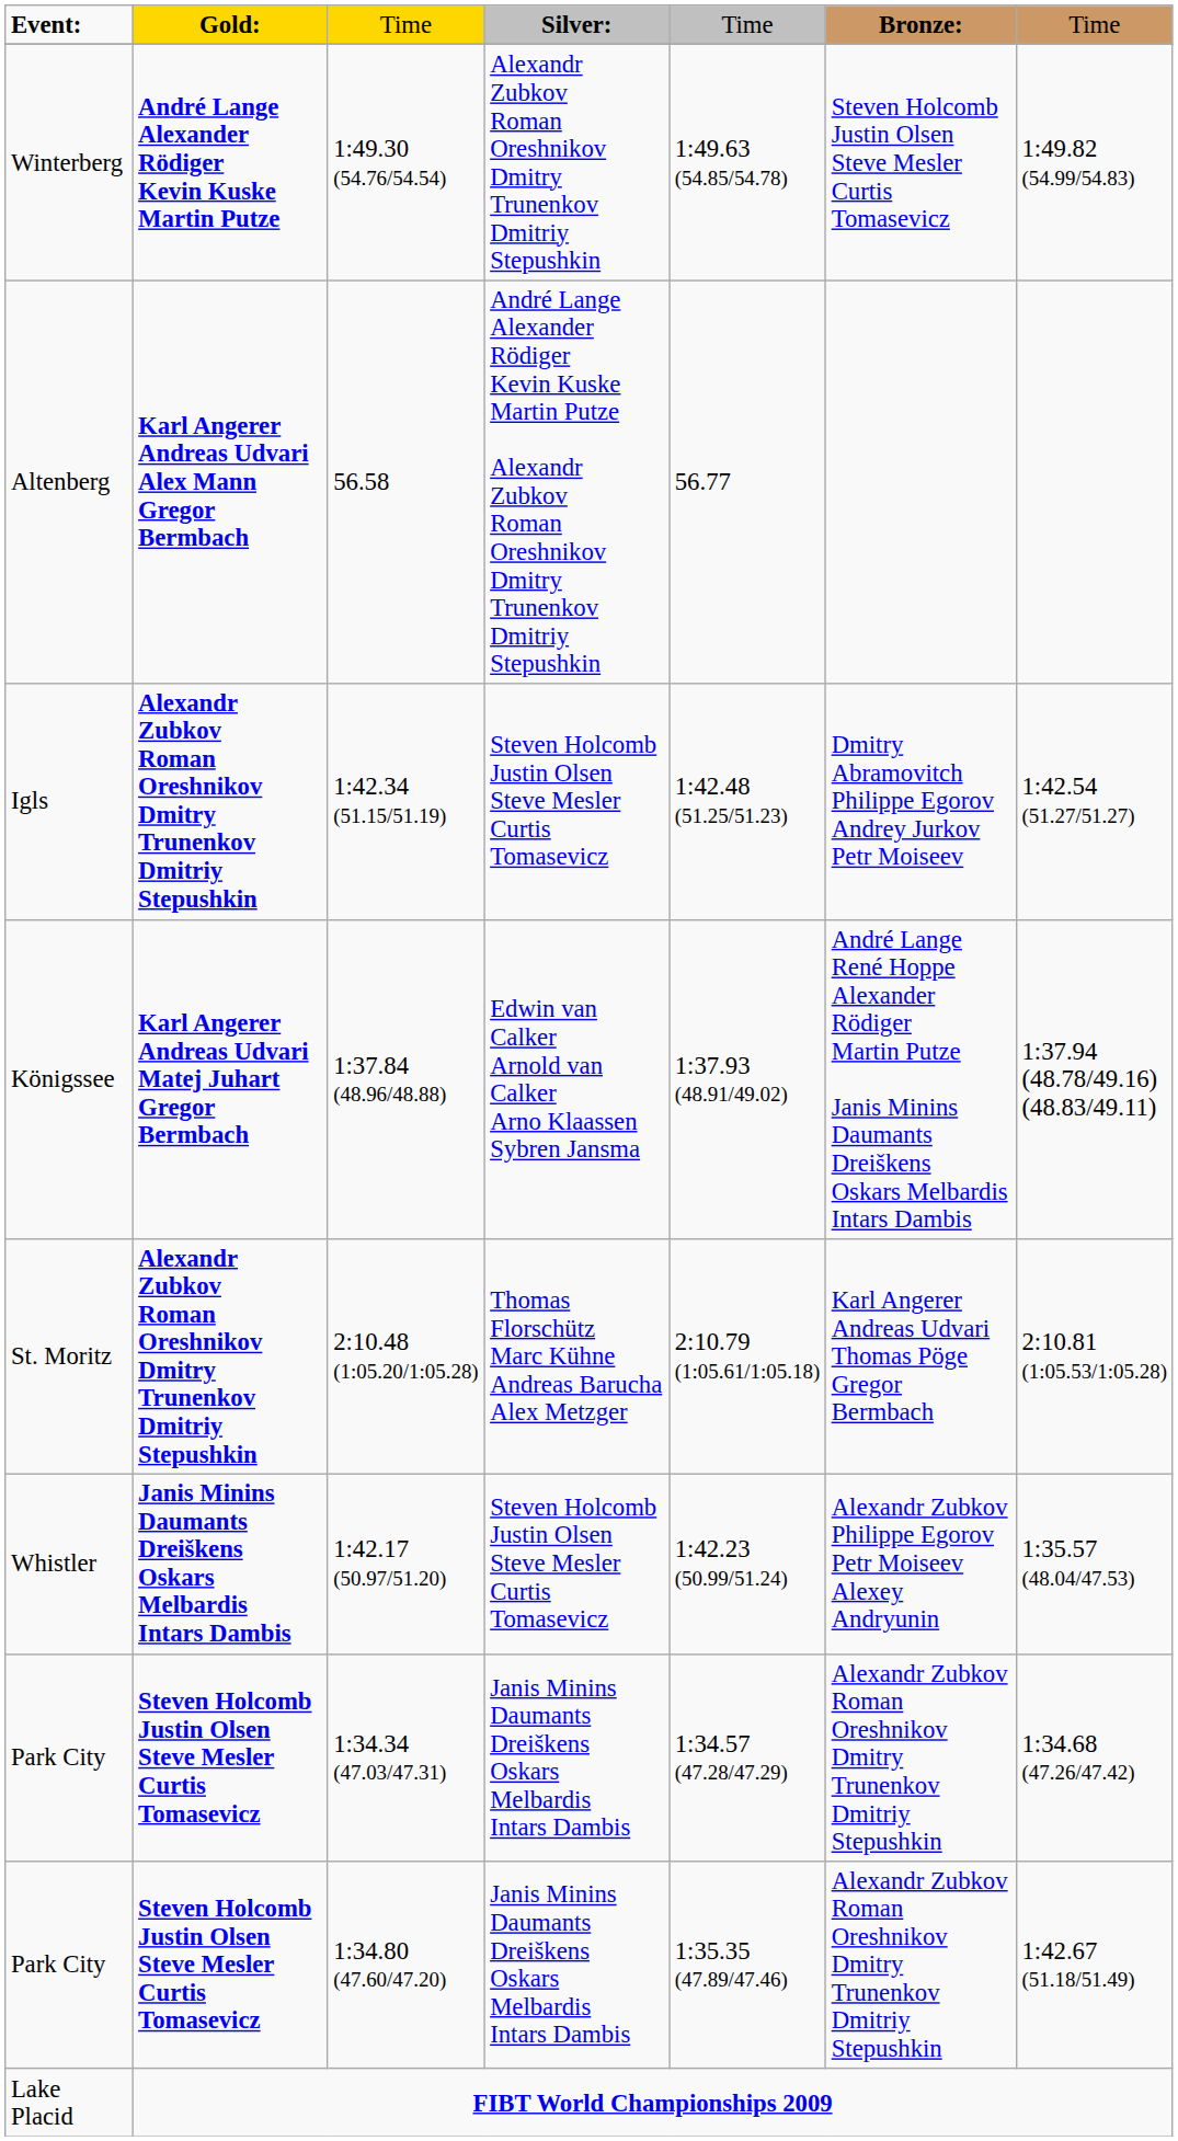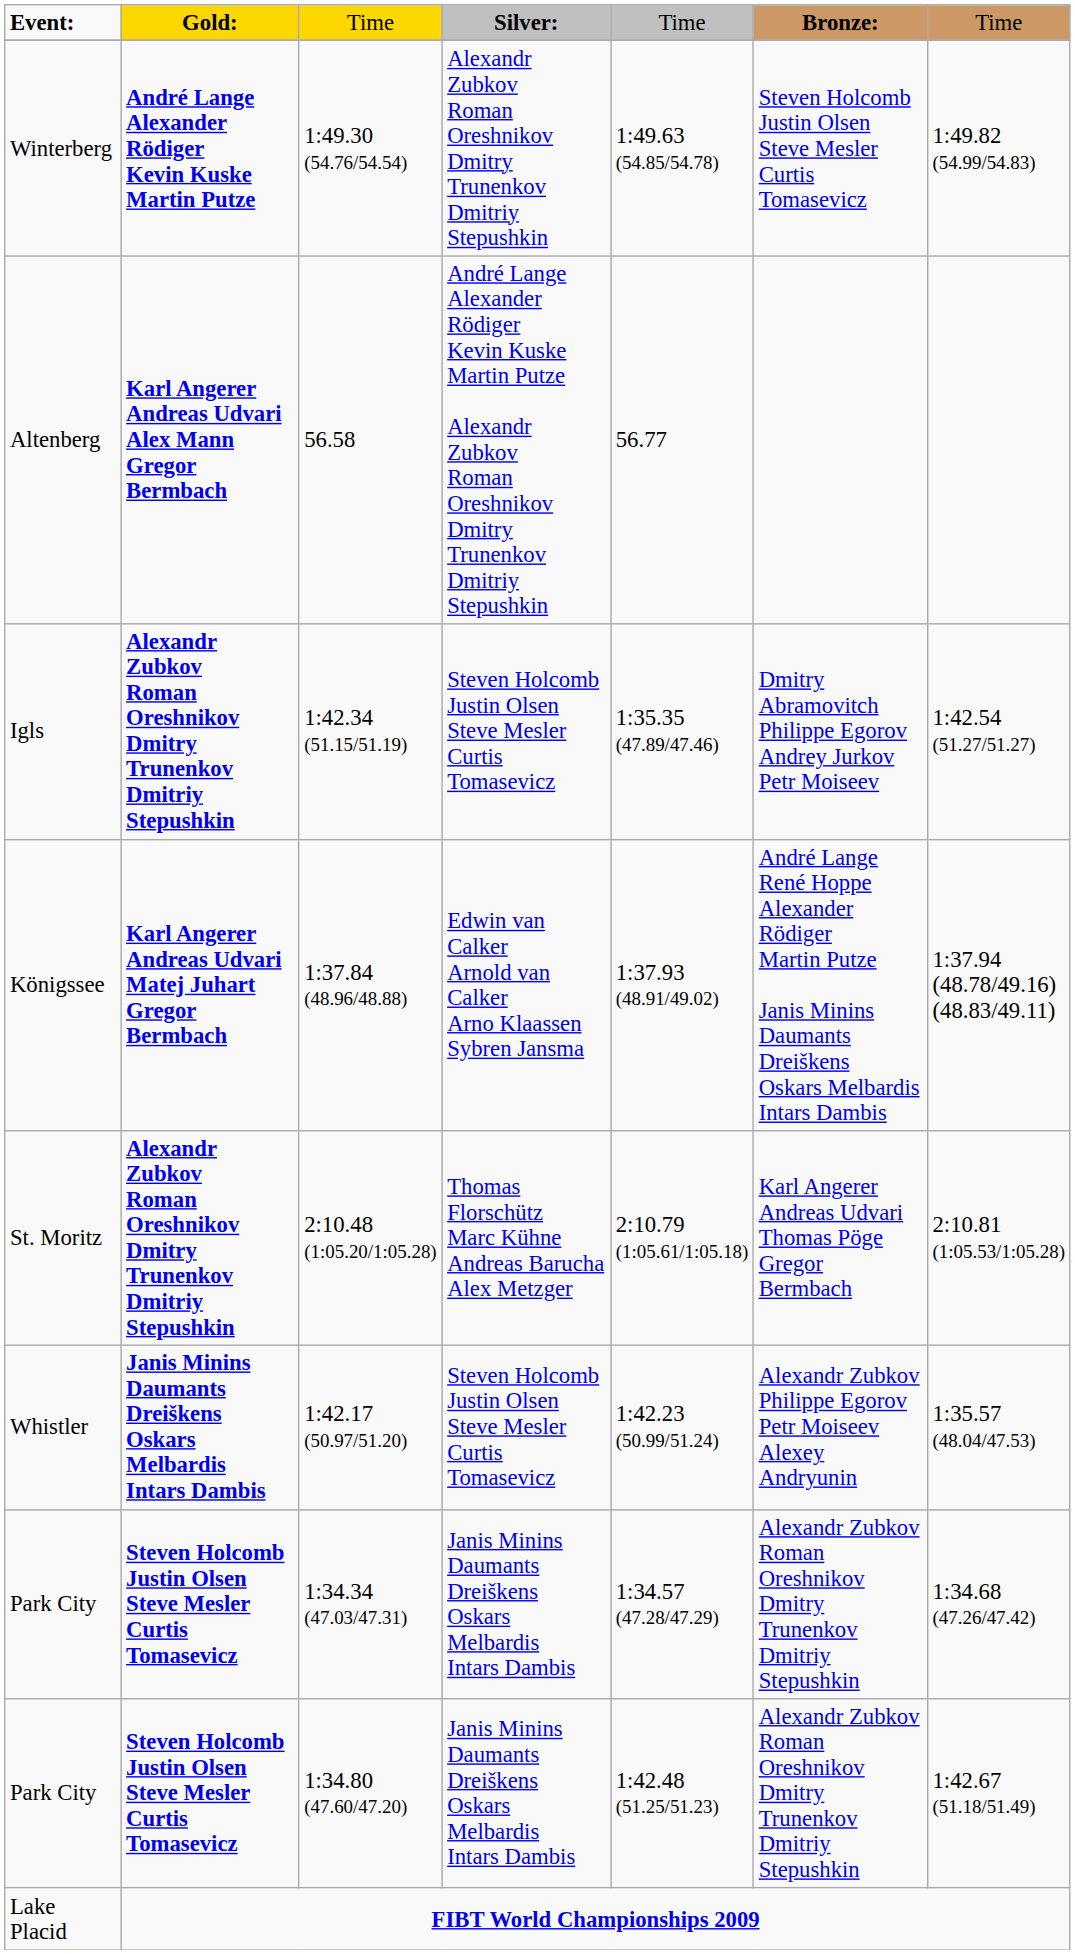 <table class="wikitable" width=85%>
 <tr>
 <td><strong>Event:</strong></td>
 <td style="text-align:center;background-color:gold;"><strong>Gold:</strong></td>
 <td style="text-align:center;background-color:gold;">Time</td>
 <td style="text-align:center;background-color:silver;"><strong>Silver:</strong></td>
 <td style="text-align:center;background-color:silver;">Time</td>
 <td style="text-align:center;background-color:#CC9966;"><strong>Bronze:</strong></td>
 <td style="text-align:center;background-color:#CC9966;">Time</td>
 </tr>
 <tr bgcolor="#cccccc">
 </tr>
 <tr>
 <td>Winterberg</td>
 <td><strong><a href='#'>André Lange</a><br><a href='#'>Alexander Rödiger</a><br><a href='#'>Kevin Kuske</a><br><a href='#'>Martin Putze</a><br><small></small></strong></td>
 <td>1:49.30<br><small>(54.76/54.54)</small></td>
 <td><a href='#'>Alexandr Zubkov</a><br><a href='#'>Roman Oreshnikov</a><br><a href='#'>Dmitry Trunenkov</a><br><a href='#'>Dmitriy Stepushkin</a><br><small></small></td>
 <td>1:49.63<br><small>(54.85/54.78)</small></td>
 <td><a href='#'>Steven Holcomb</a><br><a href='#'>Justin Olsen</a><br><a href='#'>Steve Mesler</a><br><a href='#'>Curtis Tomasevicz</a><br><small></small></td>
 <td>1:49.82<br><small>(54.99/54.83)</small></td>
 </tr>
 <tr>
 <td>Altenberg</td>
 <td><strong><a href='#'>Karl Angerer</a><br><a href='#'>Andreas Udvari</a><br><a href='#'>Alex Mann</a><br><a href='#'>Gregor Bermbach</a><br><small></small></strong></td>
 <td>56.58</td>
 <td><a href='#'>André Lange</a><br><a href='#'>Alexander Rödiger</a><br><a href='#'>Kevin Kuske</a><br><a href='#'>Martin Putze</a><br><small></small><br><a href='#'>Alexandr Zubkov</a><br><a href='#'>Roman Oreshnikov</a><br><a href='#'>Dmitry Trunenkov</a><br><a href='#'>Dmitriy Stepushkin</a><br><small></small></td>
 <td>56.77</td>
 <td></td>
 <td></td>
 </tr>
 <tr>
 <td>Igls</td>
 <td><strong><a href='#'>Alexandr Zubkov</a><br><a href='#'>Roman Oreshnikov</a><br><a href='#'>Dmitry Trunenkov</a><br><a href='#'>Dmitriy Stepushkin</a><br><small></small></strong></td>
 <td>1:42.34<br><small>(51.15/51.19)</small></td>
 <td><a href='#'>Steven Holcomb</a><br><a href='#'>Justin Olsen</a><br><a href='#'>Steve Mesler</a><br><a href='#'>Curtis Tomasevicz</a><br><small></small></td>
-<td>1:42.48<br><small>(51.25/51.23)</small></td>
+<td>1:35.35<br><small>(47.89/47.46)</small></td>
 <td><a href='#'>Dmitry Abramovitch</a><br><a href='#'>Philippe Egorov</a><br><a href='#'>Andrey Jurkov</a><br><a href='#'>Petr Moiseev</a><br><small></small></td>
 <td>1:42.54<br><small>(51.27/51.27)</small></td>
 </tr>
 <tr>
 <td>Königssee</td>
 <td><strong><a href='#'>Karl Angerer</a><br><a href='#'>Andreas Udvari</a><br><a href='#'>Matej Juhart</a><br><a href='#'>Gregor Bermbach</a><br><small></small></strong></td>
 <td>1:37.84<br><small>(48.96/48.88)</small></td>
 <td><a href='#'>Edwin van Calker</a><br><a href='#'>Arnold van Calker</a><br><a href='#'>Arno Klaassen</a><br><a href='#'>Sybren Jansma</a><br><small></small></td>
 <td>1:37.93<br><small>(48.91/49.02)</small></td>
 <td><a href='#'>André Lange</a><br><a href='#'>René Hoppe</a><br><a href='#'>Alexander Rödiger</a><br><a href='#'>Martin Putze</a><br><small></small><br><a href='#'>Janis Minins</a><br><a href='#'>Daumants Dreiškens</a><br><a href='#'>Oskars Melbardis</a><br><a href='#'>Intars Dambis</a><br><small></small></td>
 <td>1:37.94<br>(48.78/49.16)<br>(48.83/49.11)</td>
 </tr>
 <tr>
 <td>St. Moritz</td>
 <td><strong><a href='#'>Alexandr Zubkov</a><br><a href='#'>Roman Oreshnikov</a><br><a href='#'>Dmitry Trunenkov</a><br><a href='#'>Dmitriy Stepushkin</a><br><small></small></strong></td>
 <td>2:10.48<br><small>(1:05.20/1:05.28)</small></td>
 <td><a href='#'>Thomas Florschütz</a><br><a href='#'>Marc Kühne</a><br><a href='#'>Andreas Barucha</a><br><a href='#'>Alex Metzger</a><br><small></small></td>
 <td>2:10.79<br><small>(1:05.61/1:05.18)</small></td>
 <td><a href='#'>Karl Angerer</a><br><a href='#'>Andreas Udvari</a><br><a href='#'>Thomas Pöge</a><br><a href='#'>Gregor Bermbach</a><br></td>
 <td>2:10.81<br><small>(1:05.53/1:05.28)</small></td>
 </tr>
 <tr>
 <td>Whistler</td>
 <td><strong><a href='#'>Janis Minins</a><br><a href='#'>Daumants Dreiškens</a><br><a href='#'>Oskars Melbardis</a><br><a href='#'>Intars Dambis</a><br><small></small></strong></td>
 <td>1:42.17<br><small>(50.97/51.20)</small></td>
 <td><a href='#'>Steven Holcomb</a><br><a href='#'>Justin Olsen</a><br><a href='#'>Steve Mesler</a><br><a href='#'>Curtis Tomasevicz</a><br><small></small></td>
 <td>1:42.23<br><small>(50.99/51.24)</small></td>
 <td><a href='#'>Alexandr Zubkov</a><br><a href='#'>Philippe Egorov</a><br><a href='#'>Petr Moiseev</a><br><a href='#'>Alexey Andryunin</a><br><small></small></td>
 <td>1:35.57<br><small>(48.04/47.53)</small></td>
 </tr>
 <tr>
 <td>Park City</td>
 <td><strong><a href='#'>Steven Holcomb</a><br><a href='#'>Justin Olsen</a><br><a href='#'>Steve Mesler</a><br><a href='#'>Curtis Tomasevicz</a><br><small></small></strong></td>
 <td>1:34.34 <br><small>(47.03/47.31)</small></td>
 <td><a href='#'>Janis Minins</a><br><a href='#'>Daumants Dreiškens</a><br><a href='#'>Oskars Melbardis</a><br><a href='#'>Intars Dambis</a><br><small></small></td>
 <td>1:34.57<br><small>(47.28/47.29)</small></td>
 <td><a href='#'>Alexandr Zubkov</a><br><a href='#'>Roman Oreshnikov</a><br><a href='#'>Dmitry Trunenkov</a><br><a href='#'>Dmitriy Stepushkin</a><br><small></small></td>
 <td>1:34.68<br><small>(47.26/47.42)</small></td>
 </tr>
 <tr>
 <td>Park City</td>
 <td><strong><a href='#'>Steven Holcomb</a><br><a href='#'>Justin Olsen</a><br><a href='#'>Steve Mesler</a><br><a href='#'>Curtis Tomasevicz</a><br><small></small></strong></td>
 <td>1:34.80 <br><small>(47.60/47.20)</small></td>
 <td><a href='#'>Janis Minins</a><br><a href='#'>Daumants Dreiškens</a><br><a href='#'>Oskars Melbardis</a><br><a href='#'>Intars Dambis</a><br><small></small></td>
-<td>1:35.35<br><small>(47.89/47.46)</small></td>
+<td>1:42.48<br><small>(51.25/51.23)</small></td>
 <td><a href='#'>Alexandr Zubkov</a><br><a href='#'>Roman Oreshnikov</a><br><a href='#'>Dmitry Trunenkov</a><br><a href='#'>Dmitriy Stepushkin</a><br><small></small></td>
 <td>1:42.67<br><small>(51.18/51.49)</small></td>
 </tr>
 <tr>
 <td>Lake Placid</td>
 <td colspan=6 align=center><strong><a href='#'>FIBT World Championships 2009</a></strong></td>
 </tr>
 </table>
